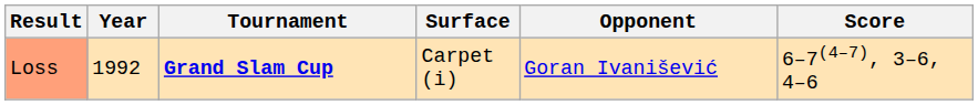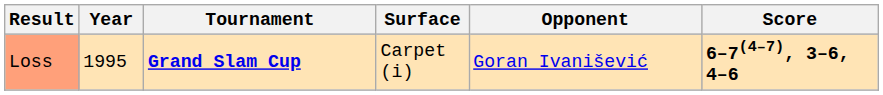 <table class="sortable wikitable">
 <tr>
 <th style="width:40px">Result</th>
 <th style="width:40px">Year</th>
 <th style="width:160px">Tournament</th>
 <th style="width:60px">Surface</th>
 <th style="width:160px">Opponent</th>
 <th style="width:120px" class="unsortable">Score</th>
 </tr>
 <tr style="background:Moccasin;">
 <td bgcolor="FFA07A">Loss</td>
-<td>1992</td>
+<td>1995</td>
 <td><strong><a href='#'>Grand Slam Cup</a></strong></td>
 <td>Carpet (i)</td>
 <td> <a href='#'>Goran Ivanišević</a></td>
-<td>6–7<sup>(4–7)</sup>, 3–6, 4–6</td>
+<td><strong>6–7<sup>(4–7)</sup>, 3–6, 4–6</strong></td>
 </tr>
 </table>
